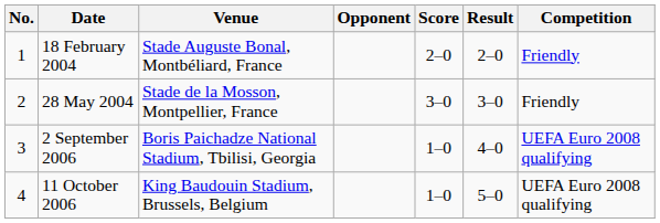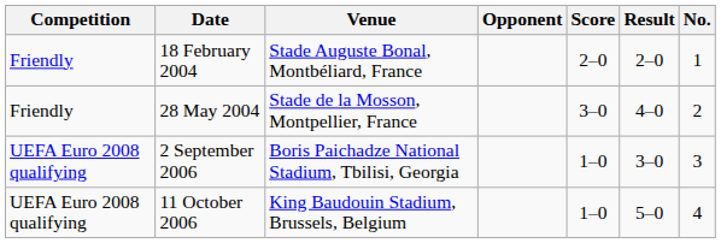 <table class="wikitable sortable">
 <tr>
-<th scope="col">No.</th>
+<th scope="col">Competition</th>
 <th scope="col">Date</th>
 <th scope="col">Venue</th>
 <th scope="col">Opponent</th>
 <th scope="col">Score</th>
 <th scope="col">Result</th>
-<th scope="col">Competition</th>
+<th scope="col">No.</th>
 </tr>
 <tr>
-<td align="center">1</td>
+<td><a href='#'>Friendly</a></td>
 <td>18 February 2004</td>
 <td><a href='#'>Stade Auguste Bonal</a>, Montbéliard, France</td>
 <td></td>
 <td align="center">2–0</td>
 <td align="center">2–0</td>
-<td><a href='#'>Friendly</a></td>
+<td align="center">1</td>
 </tr>
 <tr>
-<td align="center">2</td>
+<td>Friendly</td>
 <td>28 May 2004</td>
 <td><a href='#'>Stade de la Mosson</a>, Montpellier, France</td>
 <td></td>
 <td align="center">3–0</td>
-<td align="center">3–0</td>
-<td>Friendly</td>
+<td align="center">4–0</td>
+<td align="center">2</td>
 </tr>
 <tr>
-<td align="center">3</td>
+<td><a href='#'>UEFA Euro 2008 qualifying</a></td>
 <td>2 September 2006</td>
 <td><a href='#'>Boris Paichadze National Stadium</a>, Tbilisi, Georgia</td>
 <td></td>
 <td align="center">1–0</td>
-<td align="center">4–0</td>
-<td><a href='#'>UEFA Euro 2008 qualifying</a></td>
+<td align="center">3–0</td>
+<td align="center">3</td>
 </tr>
 <tr>
-<td align="center">4</td>
+<td>UEFA Euro 2008 qualifying</td>
 <td>11 October 2006</td>
 <td><a href='#'>King Baudouin Stadium</a>, Brussels, Belgium</td>
 <td></td>
 <td align="center">1–0</td>
 <td align="center">5–0</td>
-<td>UEFA Euro 2008 qualifying</td>
+<td align="center">4</td>
 </tr>
 </table>
